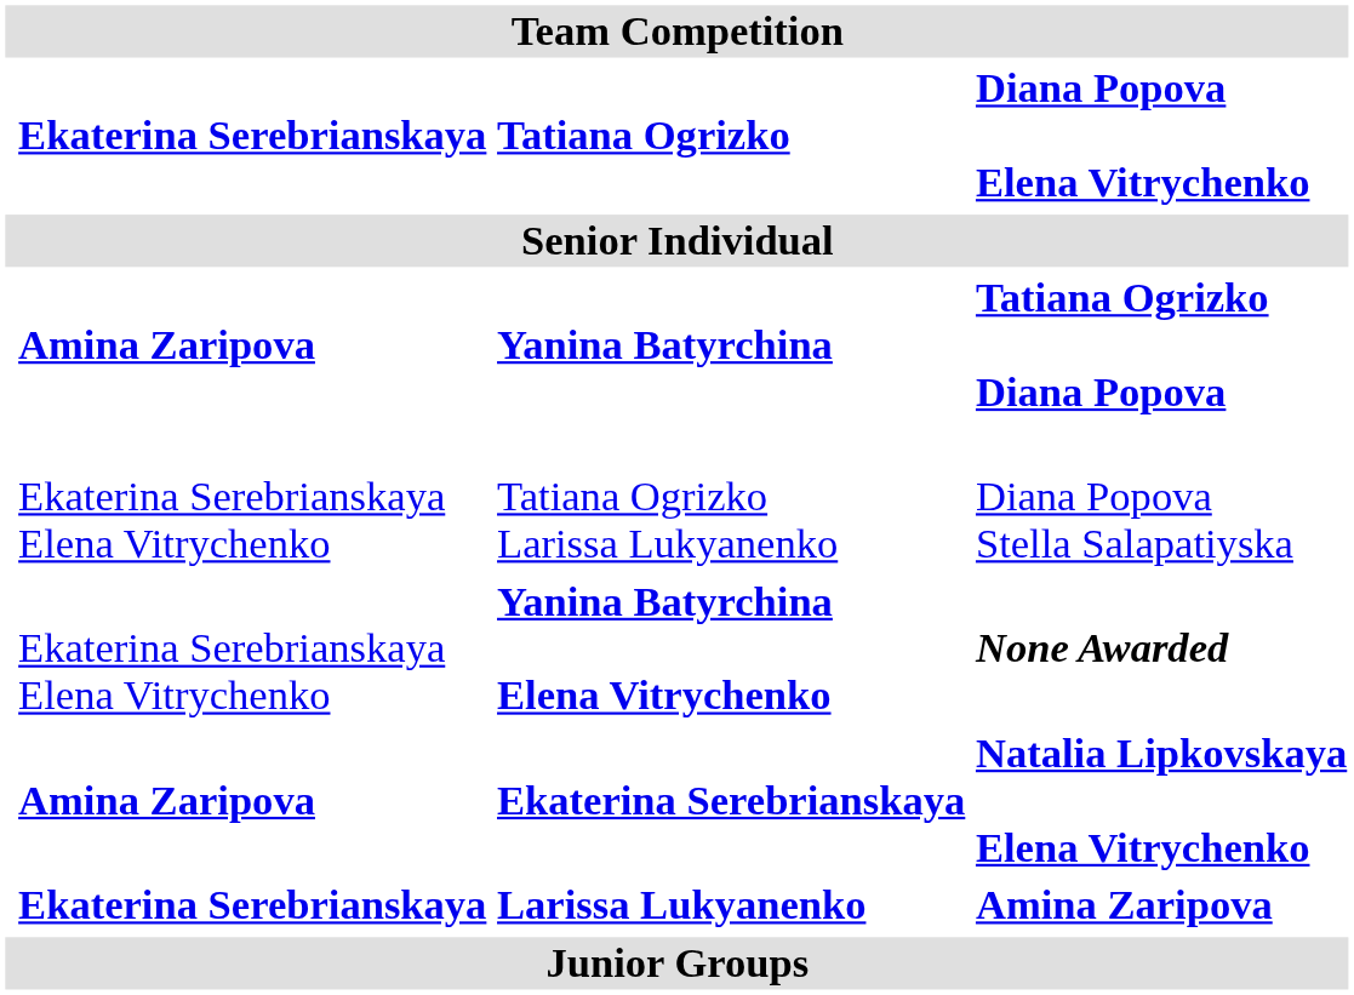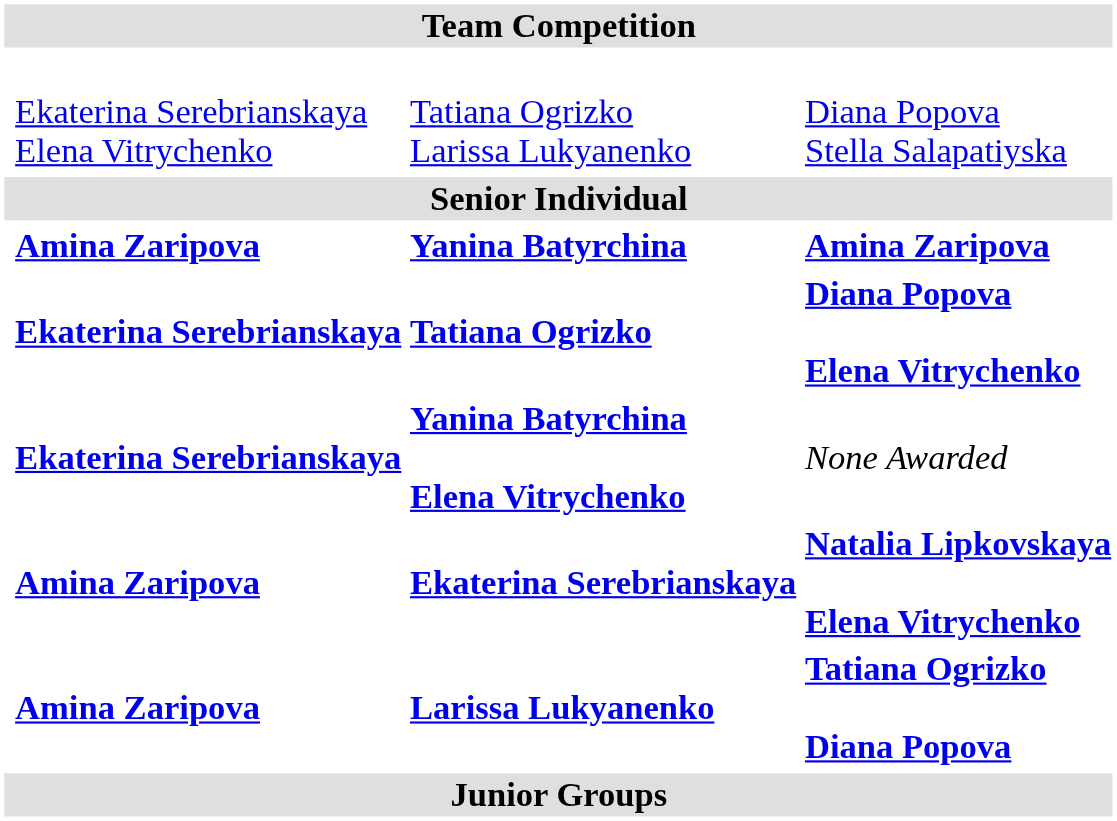 <table>
 <tr bgcolor="DFDFDF">
 <td colspan="4" align="center"><strong>Team Competition</strong></td>
 </tr>
 <tr>
 <th scope=row style="text-align:left"></th>
-<td><strong><a href='#'>Ekaterina Serebrianskaya</a></strong><br></td>
-<td><strong><a href='#'>Tatiana Ogrizko</a></strong><br></td>
-<td><strong><a href='#'>Diana Popova</a></strong><br><small></small><br><strong><a href='#'>Elena Vitrychenko</a></strong><br><small></small></td>
+<td><strong></strong><br><a href='#'>Ekaterina Serebrianskaya</a><br><a href='#'>Elena Vitrychenko</a></td>
+<td><strong></strong><br><a href='#'>Tatiana Ogrizko</a><br><a href='#'>Larissa Lukyanenko</a></td>
+<td><strong></strong><br><a href='#'>Diana Popova</a><br><a href='#'>Stella Salapatiyska</a></td>
 </tr>
 <tr bgcolor="DFDFDF">
 <td colspan="4" align="center"><strong>Senior Individual</strong></td>
 </tr>
 <tr>
 <th scope=row style="text-align:left"></th>
 <td><strong><a href='#'>Amina Zaripova</a></strong><br></td>
 <td><strong><a href='#'>Yanina Batyrchina</a></strong><br></td>
-<td><strong><a href='#'>Tatiana Ogrizko</a></strong><br><small></small><br><strong><a href='#'>Diana Popova</a></strong><br><small></small></td>
+<td><strong><a href='#'>Amina Zaripova</a></strong><br></td>
 </tr>
 <tr>
 <th scope=row style="text-align:left"></th>
-<td><strong></strong><br><a href='#'>Ekaterina Serebrianskaya</a><br><a href='#'>Elena Vitrychenko</a></td>
-<td><strong></strong><br><a href='#'>Tatiana Ogrizko</a><br><a href='#'>Larissa Lukyanenko</a></td>
-<td><strong></strong><br><a href='#'>Diana Popova</a><br><a href='#'>Stella Salapatiyska</a></td>
+<td><strong><a href='#'>Ekaterina Serebrianskaya</a></strong><br></td>
+<td><strong><a href='#'>Tatiana Ogrizko</a></strong><br></td>
+<td><strong><a href='#'>Diana Popova</a></strong><br><small></small><br><strong><a href='#'>Elena Vitrychenko</a></strong><br><small></small></td>
 </tr>
 <tr>
 <th scope=row style="text-align:left"></th>
-<td><strong></strong><br><a href='#'>Ekaterina Serebrianskaya</a><br><a href='#'>Elena Vitrychenko</a></td>
+<td><strong><a href='#'>Ekaterina Serebrianskaya</a></strong><br></td>
 <td><strong><a href='#'>Yanina Batyrchina</a></strong><br><small></small><br><strong><a href='#'>Elena Vitrychenko</a></strong><br><small></small></td>
-<td><strong><em>None Awarded</em></strong></td>
+<td><em>None Awarded</em></td>
 </tr>
 <tr>
 <th scope=row style="text-align:left"></th>
 <td><strong><a href='#'>Amina Zaripova</a></strong><br></td>
 <td><strong><a href='#'>Ekaterina Serebrianskaya</a></strong><br></td>
 <td><strong><a href='#'>Natalia Lipkovskaya</a></strong><br><small></small><br><strong><a href='#'>Elena Vitrychenko</a></strong><br><small></small></td>
 </tr>
 <tr>
 <th scope=row style="text-align:left"></th>
-<td><strong><a href='#'>Ekaterina Serebrianskaya</a></strong><br></td>
+<td><strong><a href='#'>Amina Zaripova</a></strong><br></td>
 <td><strong><a href='#'>Larissa Lukyanenko</a></strong><br></td>
-<td><strong><a href='#'>Amina Zaripova</a></strong><br></td>
+<td><strong><a href='#'>Tatiana Ogrizko</a></strong><br><small></small><br><strong><a href='#'>Diana Popova</a></strong><br><small></small></td>
 </tr>
 <tr bgcolor="DFDFDF">
 <td colspan="4" align="center"><strong>Junior Groups</strong></td>
 </tr>
 <tr>
 <th scope=row style="text-align:left"></th>
 <td><strong></strong></td>
 <td><strong></strong></td>
 <td><strong></strong></td>
 </tr>
 </table>
